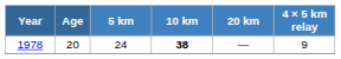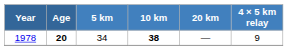 <table class="wikitable" style="font-size:95%; text-align:center; border:grey solid 1px; border-collapse:collapse; background:#ffffff;">
 <tr>
 <th style="background-color:#369; color:white; width:60px;"> Year </th>
 <th style="background-color:#369; color:white; width:40px;"> Age </th>
 <th style="background-color:#4180be; color:white; width:75px;"> 5 km </th>
 <th style="background-color:#4180be; color:white; width:75px;"> 10 km </th>
 <th style="background-color:#4180be; color:white; width:75px;"> 20 km </th>
 <th style="background-color:#4180be; color:white; width:75px;"> 4 × 5 km <br> relay </th>
 </tr>
 <tr>
 <td><a href='#'>1978</a></td>
-<td>20</td>
-<td>24</td>
+<td><strong>20</strong></td>
+<td>34</td>
 <td><strong>38</strong></td>
 <td>—</td>
 <td>9</td>
 </tr>
 <tr>
 </tr>
 </table>
